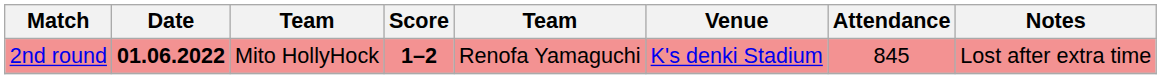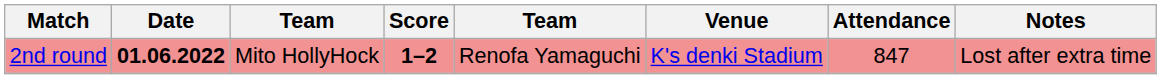 <table class="wikitable" style="text-align:center;">
 <tr>
 <th>Match</th>
 <th>Date</th>
 <th>Team</th>
 <th>Score</th>
 <th>Team</th>
 <th>Venue</th>
 <th>Attendance</th>
 <th>Notes</th>
 </tr>
 <tr style="background:#f39292;">
 <td><a href='#'>2nd round</a></td>
 <td><strong>01.06.2022</strong></td>
 <td>Mito HollyHock</td>
 <td><strong>1–2</strong></td>
 <td>Renofa Yamaguchi</td>
 <td><a href='#'>K's denki Stadium</a></td>
-<td>845</td>
+<td>847</td>
 <td>Lost after extra time</td>
 </tr>
 <tr>
 </tr>
 </table>
